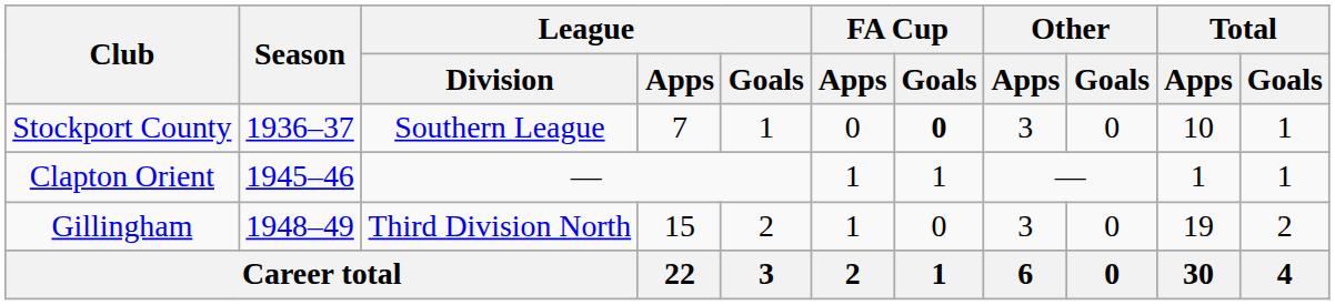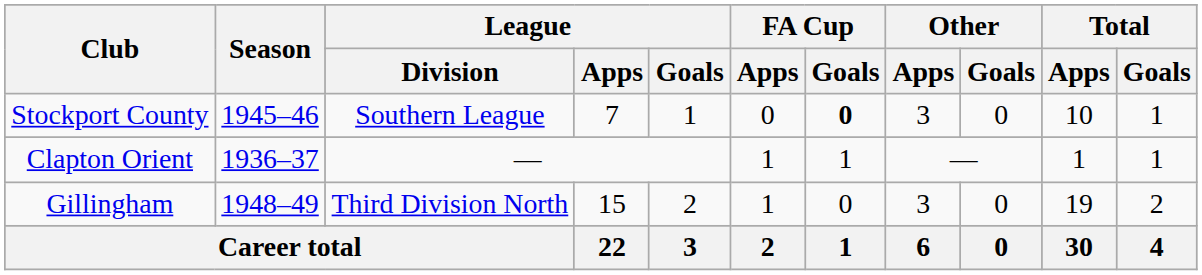 <table class="wikitable" style="text-align:center">
 <tr>
 <th rowspan="2">Club</th>
 <th rowspan="2">Season</th>
 <th colspan="3">League</th>
 <th colspan="2">FA Cup</th>
 <th colspan="2">Other</th>
 <th colspan="2">Total</th>
 </tr>
 <tr>
 <th>Division</th>
 <th>Apps</th>
 <th>Goals</th>
 <th>Apps</th>
 <th>Goals</th>
 <th>Apps</th>
 <th>Goals</th>
 <th>Apps</th>
 <th>Goals</th>
 </tr>
 <tr>
 <td><a href='#'>Stockport County</a></td>
-<td><a href='#'>1936–37</a></td>
+<td><a href='#'>1945–46</a></td>
 <td><a href='#'>Southern League</a></td>
 <td>7</td>
 <td>1</td>
 <td>0</td>
 <td><strong>0</strong></td>
 <td>3</td>
 <td>0</td>
 <td>10</td>
 <td>1</td>
 </tr>
 <tr>
 <td><a href='#'>Clapton Orient</a></td>
-<td><a href='#'>1945–46</a></td>
+<td><a href='#'>1936–37</a></td>
 <td colspan="3">―</td>
 <td>1</td>
 <td>1</td>
 <td colspan="2">―</td>
 <td>1</td>
 <td>1</td>
 </tr>
 <tr>
 <td><a href='#'>Gillingham</a></td>
 <td><a href='#'>1948–49</a></td>
 <td><a href='#'>Third Division North</a></td>
 <td>15</td>
 <td>2</td>
 <td>1</td>
 <td>0</td>
 <td>3</td>
 <td>0</td>
 <td>19</td>
 <td>2</td>
 </tr>
 <tr>
 <th colspan="3">Career total</th>
 <th>22</th>
 <th>3</th>
 <th>2</th>
 <th>1</th>
 <th>6</th>
 <th>0</th>
 <th>30</th>
 <th>4</th>
 </tr>
 </table>
